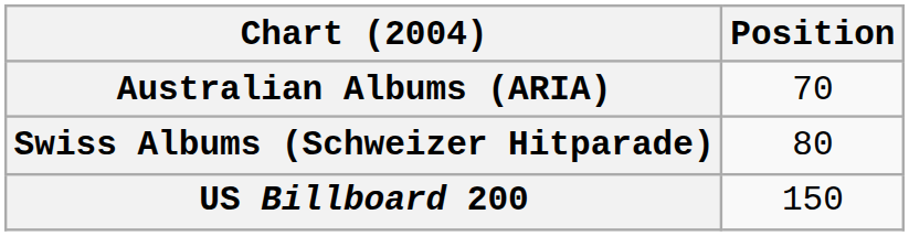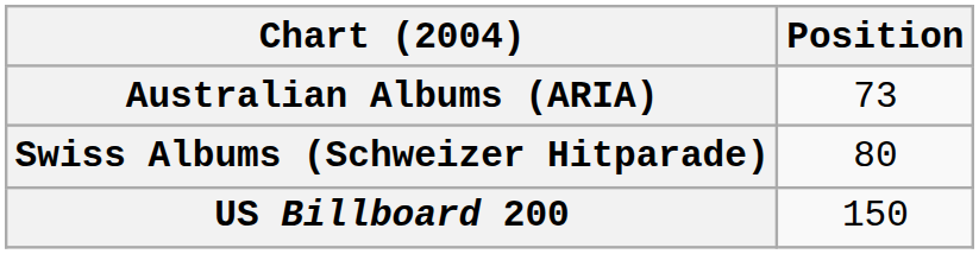 <table class="wikitable sortable plainrowheaders" style="text-align:center">
 <tr>
 <th scope="col">Chart (2004)</th>
 <th scope="col">Position</th>
 </tr>
 <tr>
 <th scope="row">Australian Albums (ARIA)</th>
-<td>70</td>
+<td>73</td>
 </tr>
 <tr>
 <th scope="row">Swiss Albums (Schweizer Hitparade)</th>
 <td>80</td>
 </tr>
 <tr>
 <th scope="row">US <em>Billboard</em> 200</th>
 <td>150</td>
 </tr>
 </table>
